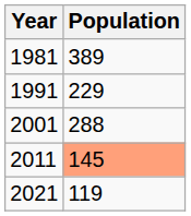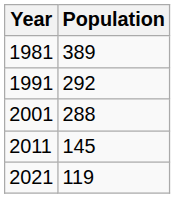 <table class="wikitable">
 <tr>
 <th>Year</th>
 <th>Population</th>
 </tr>
 <tr>
 <td>1981</td>
 <td>389</td>
 </tr>
 <tr>
 <td>1991</td>
-<td>229</td>
+<td>292</td>
 </tr>
 <tr>
 <td>2001</td>
 <td>288</td>
 </tr>
 <tr>
 <td>2011</td>
-<td style="background: lightsalmon;">145</td>
+<td>145</td>
 </tr>
 <tr>
 <td>2021</td>
 <td>119</td>
 </tr>
 </table>
